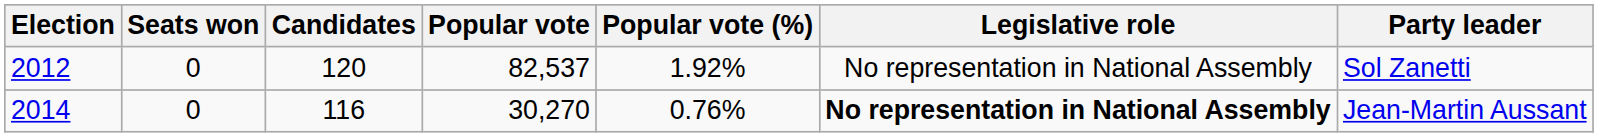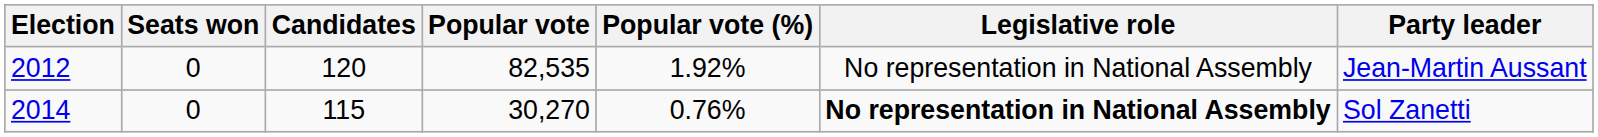 <table class="wikitable">
 <tr>
 <th>Election</th>
 <th>Seats won</th>
 <th>Candidates</th>
 <th>Popular vote</th>
 <th>Popular vote (%)</th>
 <th>Legislative role</th>
 <th>Party leader</th>
 </tr>
 <tr>
 <td><a href='#'>2012</a></td>
 <td align=center>0</td>
 <td align=center>120</td>
-<td align=right>82,537</td>
+<td align=right>82,535</td>
 <td align=center>1.92%</td>
 <td align=center>No representation in National Assembly</td>
-<td align=left><a href='#'>Sol Zanetti</a></td>
+<td align=left><a href='#'>Jean-Martin Aussant</a></td>
 </tr>
 <tr>
 <td><a href='#'>2014</a></td>
 <td align=center>0</td>
-<td align=center>116</td>
+<td align=center>115</td>
 <td align=right>30,270</td>
 <td align=center>0.76%</td>
 <td align=center><strong>No representation in National Assembly</strong></td>
-<td align=left><a href='#'>Jean-Martin Aussant</a></td>
+<td align=left><a href='#'>Sol Zanetti</a></td>
 </tr>
 </table>
